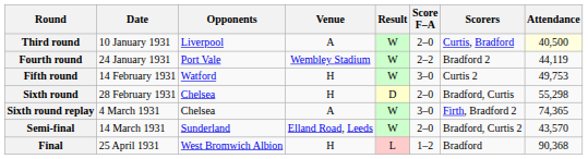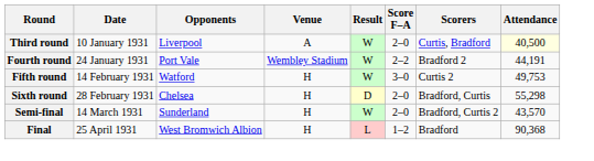 <table class="wikitable plainrowheaders" style="text-align:center">
 <tr>
 <th scope="col">Round</th>
 <th scope="col">Date</th>
 <th scope="col">Opponents</th>
 <th scope="col">Venue</th>
 <th scope="col">Result</th>
 <th scope="col">Score<br>F–A</th>
 <th scope="col">Scorers</th>
 <th scope="col">Attendance</th>
 </tr>
 <tr>
 <th scope="row">Third round</th>
 <td align="left">10 January 1931</td>
 <td align="left"><a href='#'>Liverpool</a></td>
 <td>A</td>
 <td style=background:#cfc>W</td>
 <td>2–0</td>
 <td align="left"><a href='#'>Curtis</a>, <a href='#'>Bradford</a></td>
 <td style="background: lightyellow;">40,500</td>
 </tr>
 <tr>
 <th scope="row">Fourth round</th>
 <td align="left">24 January 1931</td>
 <td align="left"><a href='#'>Port Vale</a></td>
 <td><a href='#'>Wembley Stadium</a></td>
 <td style=background:#cfc>W</td>
 <td>2–2</td>
 <td align="left">Bradford 2</td>
-<td>44,119</td>
+<td>44,191</td>
 </tr>
 <tr>
 <th scope="row">Fifth round</th>
 <td align="left">14 February 1931</td>
 <td align="left"><a href='#'>Watford</a></td>
 <td>H</td>
 <td style=background:#cfc>W</td>
 <td>3–0</td>
 <td align="left">Curtis 2</td>
 <td>49,753</td>
 </tr>
 <tr>
 <th scope="row">Sixth round</th>
 <td align="left">28 February 1931</td>
 <td align="left"><a href='#'>Chelsea</a></td>
 <td>H</td>
 <td style=background:#ffc>D</td>
 <td>2–0</td>
 <td align="left">Bradford, Curtis</td>
 <td>55,298</td>
 </tr>
 <tr>
-<th scope="row">Sixth round replay</th>
-<td align="left">4 March 1931</td>
-<td align="left">Chelsea</td>
-<td>A</td>
-<td style=background:#cfc>W</td>
-<td>3–0</td>
-<td align="left"><a href='#'>Firth</a>, Bradford 2</td>
-<td>74,365</td>
-</tr>
-<tr>
 <th scope="row">Semi-final</th>
 <td align="left">14 March 1931</td>
 <td align="left"><a href='#'>Sunderland</a></td>
-<td><a href='#'>Elland Road</a>, <a href='#'>Leeds</a></td>
+<td>H</td>
 <td style=background:#cfc>W</td>
 <td>2–0</td>
 <td align="left">Bradford, Curtis 2</td>
 <td>43,570</td>
 </tr>
 <tr>
 <th scope="row">Final</th>
 <td align="left">25 April 1931</td>
 <td align="left"><a href='#'>West Bromwich Albion</a></td>
 <td>H</td>
 <td style=background:#fcc>L</td>
 <td>1–2</td>
 <td align="left">Bradford</td>
 <td>90,368</td>
 </tr>
 </table>
